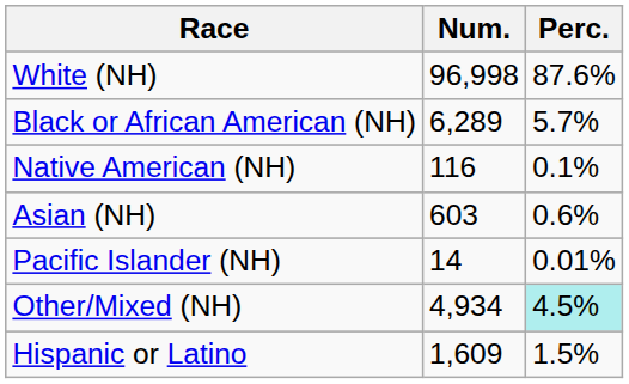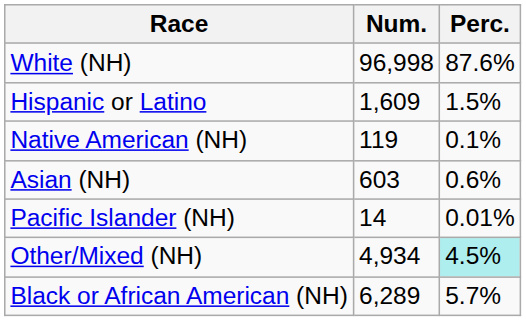 <table class="wikitable">
 <tr>
 <th>Race</th>
 <th>Num.</th>
 <th>Perc.</th>
 </tr>
 <tr>
 <td><a href='#'>White</a> (NH)</td>
 <td>96,998</td>
 <td>87.6%</td>
 </tr>
 <tr>
-<td><a href='#'>Black or African American</a> (NH)</td>
-<td>6,289</td>
-<td>5.7%</td>
+<td><a href='#'>Hispanic</a> or <a href='#'>Latino</a></td>
+<td>1,609</td>
+<td>1.5%</td>
 </tr>
 <tr>
 <td><a href='#'>Native American</a> (NH)</td>
-<td>116</td>
+<td>119</td>
 <td>0.1%</td>
 </tr>
 <tr>
 <td><a href='#'>Asian</a> (NH)</td>
 <td>603</td>
 <td>0.6%</td>
 </tr>
 <tr>
 <td><a href='#'>Pacific Islander</a> (NH)</td>
 <td>14</td>
 <td>0.01%</td>
 </tr>
 <tr>
 <td><a href='#'>Other/Mixed</a> (NH)</td>
 <td>4,934</td>
 <td style="background: paleturquoise;">4.5%</td>
 </tr>
 <tr>
-<td><a href='#'>Hispanic</a> or <a href='#'>Latino</a></td>
-<td>1,609</td>
-<td>1.5%</td>
+<td><a href='#'>Black or African American</a> (NH)</td>
+<td>6,289</td>
+<td>5.7%</td>
 </tr>
 </table>
